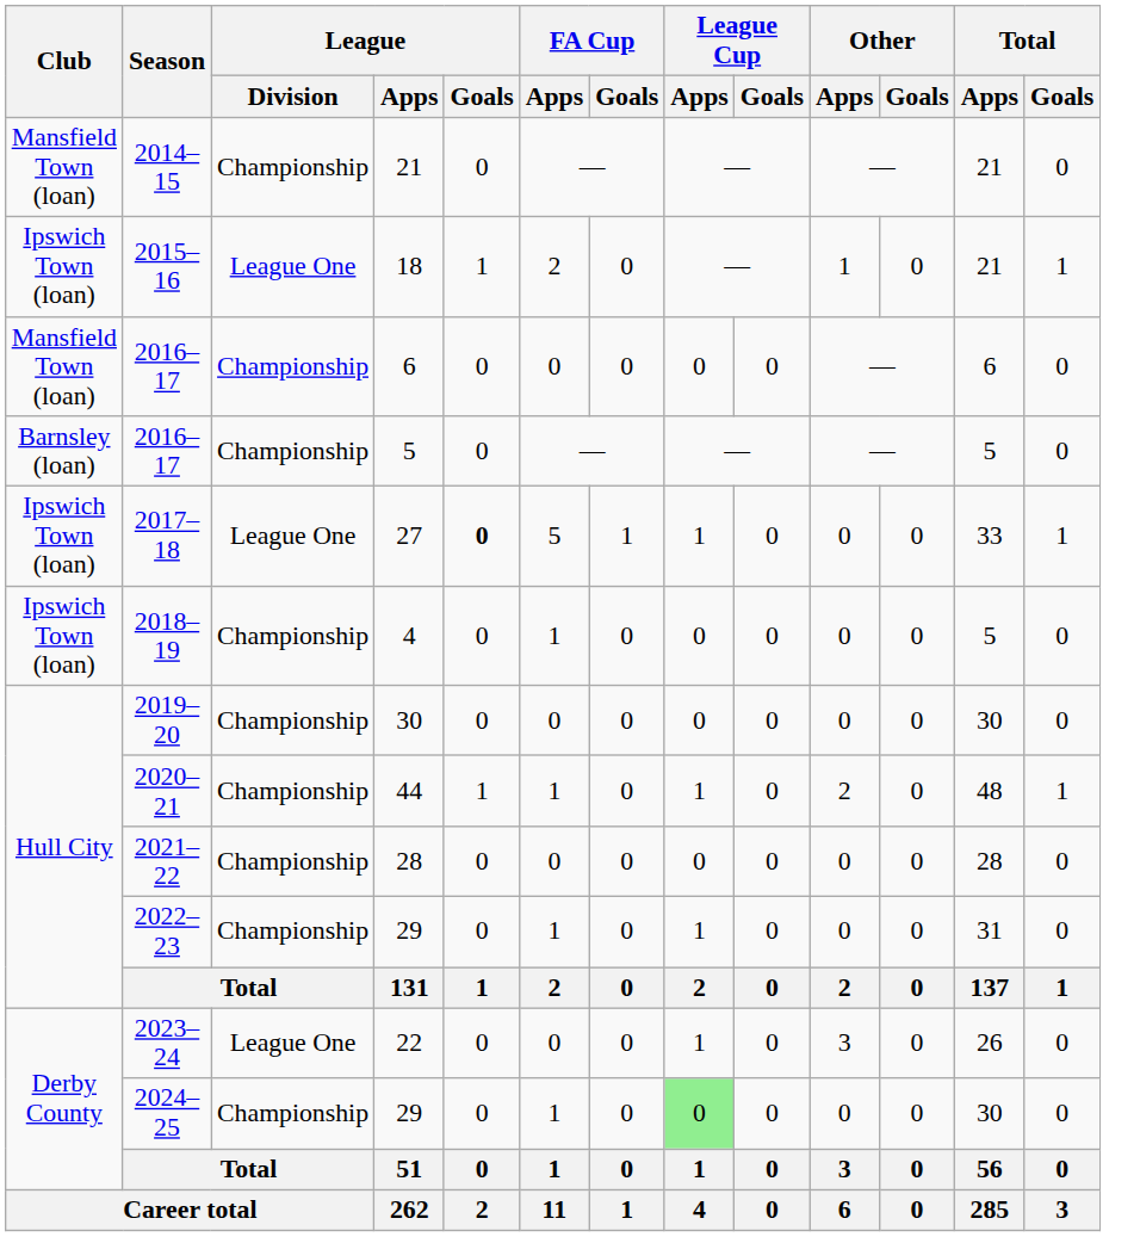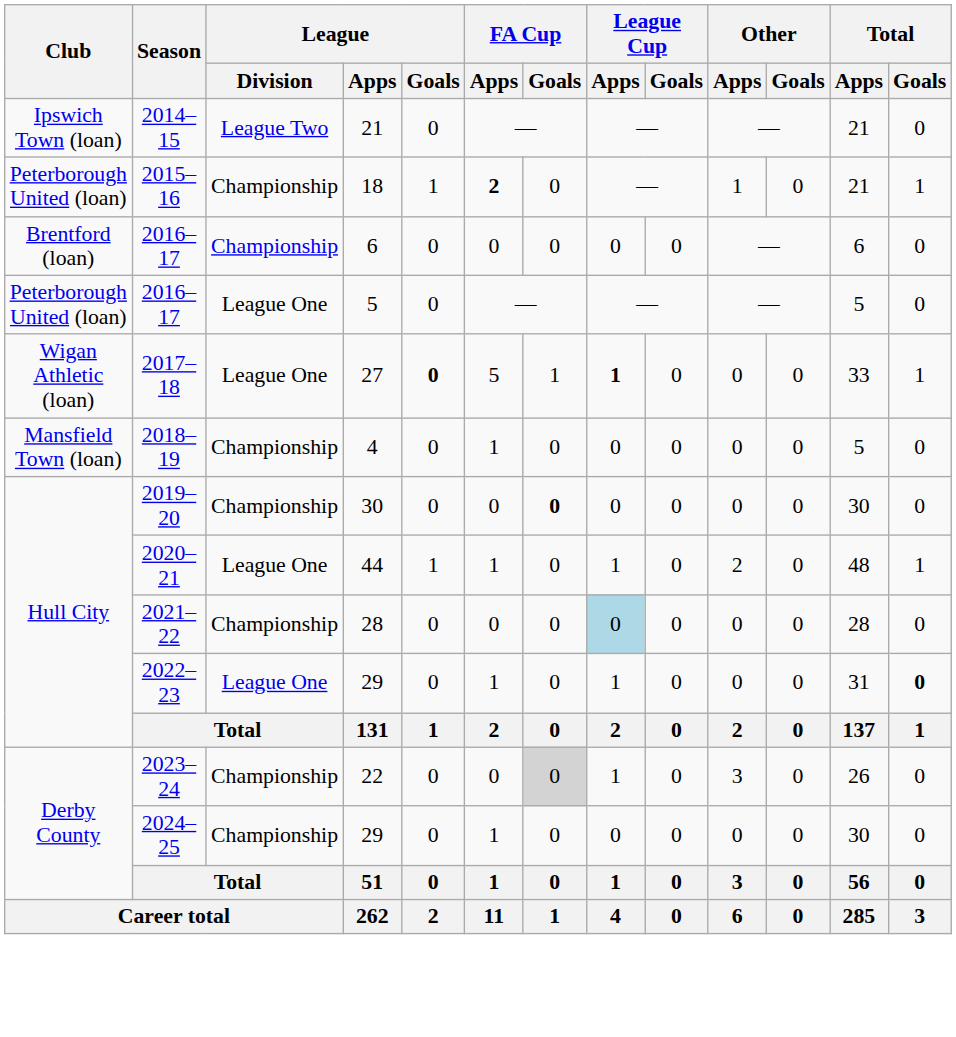 <table style="text-align: center" class="wikitable">
 <tr>
 <th rowspan="2">Club</th>
 <th rowspan="2">Season</th>
 <th colspan="3">League</th>
 <th colspan="2"><a href='#'>FA Cup</a></th>
 <th colspan="2"><a href='#'>League Cup</a></th>
 <th colspan="2">Other</th>
 <th colspan="2">Total</th>
 </tr>
 <tr>
 <th>Division</th>
 <th>Apps</th>
 <th>Goals</th>
 <th>Apps</th>
 <th>Goals</th>
 <th>Apps</th>
 <th>Goals</th>
 <th>Apps</th>
 <th>Goals</th>
 <th>Apps</th>
 <th>Goals</th>
 </tr>
 <tr>
-<td><a href='#'>Mansfield Town</a> (loan)</td>
+<td><a href='#'>Ipswich Town</a> (loan)</td>
 <td><a href='#'>2014–15</a></td>
-<td>Championship</td>
+<td><a href='#'>League Two</a></td>
 <td>21</td>
 <td>0</td>
 <td colspan="2">—</td>
 <td colspan="2">—</td>
 <td colspan="2">—</td>
 <td>21</td>
 <td>0</td>
 </tr>
 <tr>
-<td><a href='#'>Ipswich Town</a> (loan)</td>
+<td><a href='#'>Peterborough United</a> (loan)</td>
 <td><a href='#'>2015–16</a></td>
-<td><a href='#'>League One</a></td>
+<td>Championship</td>
 <td>18</td>
 <td>1</td>
-<td>2</td>
+<td><strong>2</strong></td>
 <td>0</td>
 <td colspan="2">—</td>
 <td>1</td>
 <td>0</td>
 <td>21</td>
 <td>1</td>
 </tr>
 <tr>
-<td><a href='#'>Mansfield Town</a> (loan)</td>
+<td><a href='#'>Brentford</a> (loan)</td>
 <td><a href='#'>2016–17</a></td>
 <td><a href='#'>Championship</a></td>
 <td>6</td>
 <td>0</td>
 <td>0</td>
 <td>0</td>
 <td>0</td>
 <td>0</td>
 <td colspan="2">—</td>
 <td>6</td>
 <td>0</td>
 </tr>
 <tr>
-<td><a href='#'>Barnsley</a> (loan)</td>
+<td><a href='#'>Peterborough United</a> (loan)</td>
 <td><a href='#'>2016–17</a></td>
-<td>Championship</td>
+<td>League One</td>
 <td>5</td>
 <td>0</td>
 <td colspan="2">—</td>
 <td colspan="2">—</td>
 <td colspan="2">—</td>
 <td>5</td>
 <td>0</td>
 </tr>
 <tr>
-<td><a href='#'>Ipswich Town</a> (loan)</td>
+<td><a href='#'>Wigan Athletic</a> (loan)</td>
 <td><a href='#'>2017–18</a></td>
 <td>League One</td>
 <td>27</td>
 <td><strong>0</strong></td>
 <td>5</td>
 <td>1</td>
-<td>1</td>
+<td><strong>1</strong></td>
 <td>0</td>
 <td>0</td>
 <td>0</td>
 <td>33</td>
 <td>1</td>
 </tr>
 <tr>
-<td><a href='#'>Ipswich Town</a> (loan)</td>
+<td><a href='#'>Mansfield Town</a> (loan)</td>
 <td><a href='#'>2018–19</a></td>
 <td>Championship</td>
 <td>4</td>
 <td>0</td>
 <td>1</td>
 <td>0</td>
 <td>0</td>
 <td>0</td>
 <td>0</td>
 <td>0</td>
 <td>5</td>
 <td>0</td>
 </tr>
 <tr>
 <td rowspan="5"><a href='#'>Hull City</a></td>
 <td><a href='#'>2019–20</a></td>
 <td>Championship</td>
 <td>30</td>
 <td>0</td>
 <td>0</td>
-<td>0</td>
+<td><strong>0</strong></td>
 <td>0</td>
 <td>0</td>
 <td>0</td>
 <td>0</td>
 <td>30</td>
 <td>0</td>
 </tr>
 <tr>
 <td><a href='#'>2020–21</a></td>
-<td>Championship</td>
+<td>League One</td>
 <td>44</td>
 <td>1</td>
 <td>1</td>
 <td>0</td>
 <td>1</td>
 <td>0</td>
 <td>2</td>
 <td>0</td>
 <td>48</td>
 <td>1</td>
 </tr>
 <tr>
 <td><a href='#'>2021–22</a></td>
 <td>Championship</td>
 <td>28</td>
 <td>0</td>
 <td>0</td>
 <td>0</td>
-<td>0</td>
+<td style="background: lightblue;">0</td>
 <td>0</td>
 <td>0</td>
 <td>0</td>
 <td>28</td>
 <td>0</td>
 </tr>
 <tr>
 <td><a href='#'>2022–23</a></td>
-<td>Championship</td>
+<td><a href='#'>League One</a></td>
 <td>29</td>
 <td>0</td>
 <td>1</td>
 <td>0</td>
 <td>1</td>
 <td>0</td>
 <td>0</td>
 <td>0</td>
 <td>31</td>
-<td>0</td>
+<td><strong>0</strong></td>
 </tr>
 <tr>
 <th colspan="2">Total</th>
 <th>131</th>
 <th>1</th>
 <th>2</th>
 <th>0</th>
 <th>2</th>
 <th>0</th>
 <th>2</th>
 <th>0</th>
 <th>137</th>
 <th>1</th>
 </tr>
 <tr>
 <td rowspan="3"><a href='#'>Derby County</a></td>
 <td><a href='#'>2023–24</a></td>
-<td>League One</td>
+<td>Championship</td>
 <td>22</td>
 <td>0</td>
 <td>0</td>
-<td>0</td>
+<td style="background: lightgrey;">0</td>
 <td>1</td>
 <td>0</td>
 <td>3</td>
 <td>0</td>
 <td>26</td>
 <td>0</td>
 </tr>
 <tr>
 <td><a href='#'>2024–25</a></td>
 <td>Championship</td>
 <td>29</td>
 <td>0</td>
 <td>1</td>
 <td>0</td>
-<td style="background: lightgreen;">0</td>
+<td>0</td>
 <td>0</td>
 <td>0</td>
 <td>0</td>
 <td>30</td>
 <td>0</td>
 </tr>
 <tr>
 <th colspan="2">Total</th>
 <th>51</th>
 <th>0</th>
 <th>1</th>
 <th>0</th>
 <th>1</th>
 <th>0</th>
 <th>3</th>
 <th>0</th>
 <th>56</th>
 <th>0</th>
 </tr>
 <tr>
 <th colspan="3">Career total</th>
 <th>262</th>
 <th>2</th>
 <th>11</th>
 <th>1</th>
 <th>4</th>
 <th>0</th>
 <th>6</th>
 <th>0</th>
 <th>285</th>
 <th>3</th>
 </tr>
 </table>
